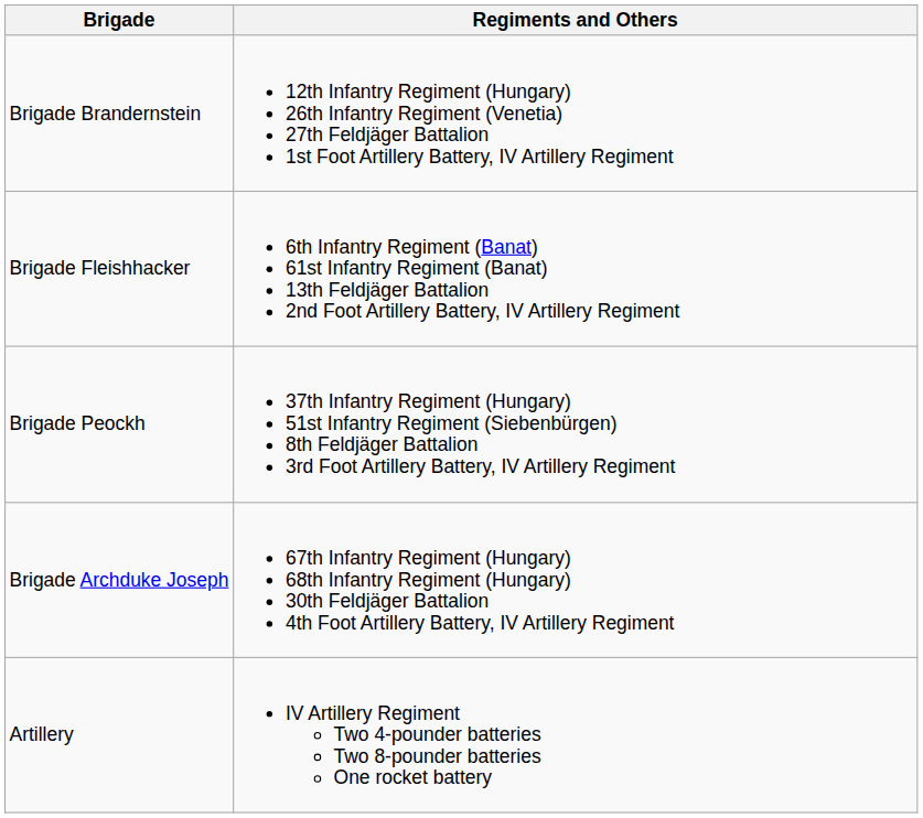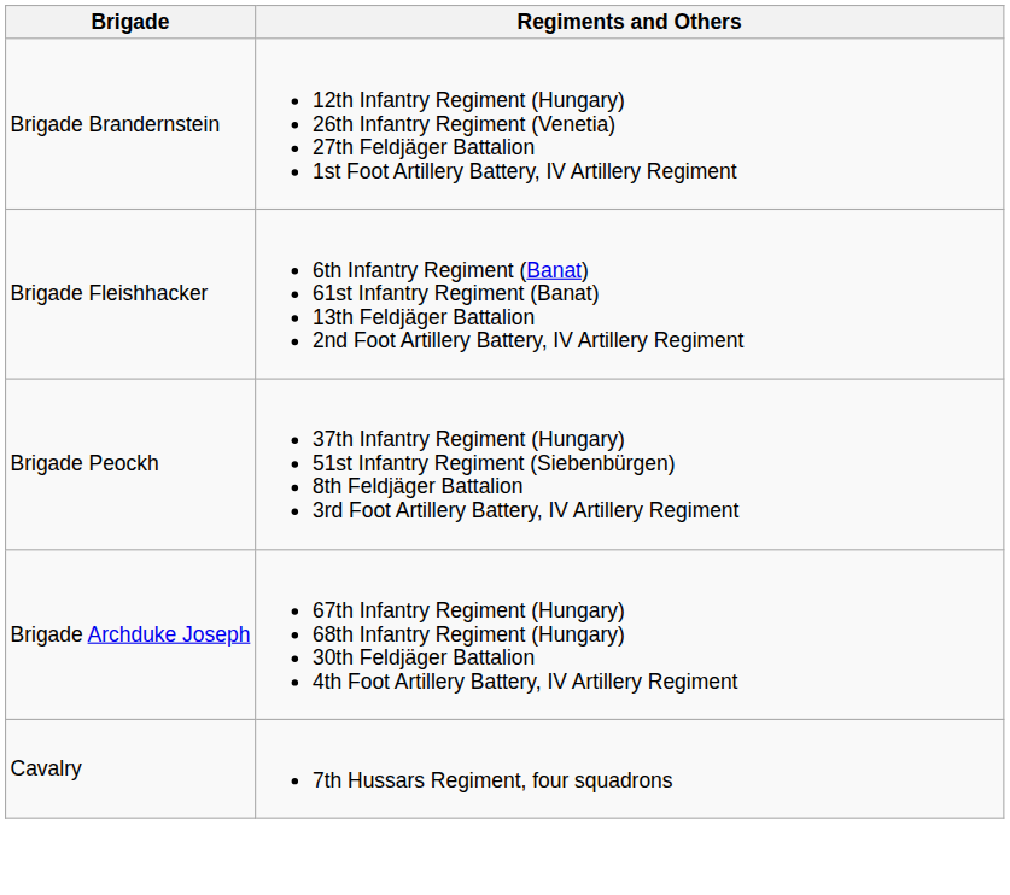 <table class="wikitable">
 <tr>
 <th width=25%>Brigade</th>
 <th>Regiments and Others</th>
 </tr>
 <tr>
 <td>Brigade Brandernstein</td>
 <td><br><ul><li>12th Infantry Regiment (Hungary)</li><li>26th Infantry Regiment (Venetia)</li><li>27th Feldjäger Battalion</li><li>1st Foot Artillery Battery, IV Artillery Regiment</li></ul></td>
 </tr>
 <tr>
 <td>Brigade Fleishhacker</td>
 <td><br><ul><li>6th Infantry Regiment (<a href='#'>Banat</a>)</li><li>61st Infantry Regiment (Banat)</li><li>13th Feldjäger Battalion</li><li>2nd Foot Artillery Battery, IV Artillery Regiment</li></ul></td>
 </tr>
 <tr>
 <td>Brigade Peockh</td>
 <td><br><ul><li>37th Infantry Regiment (Hungary)</li><li>51st Infantry Regiment (Siebenbürgen)</li><li>8th Feldjäger Battalion</li><li>3rd Foot Artillery Battery, IV Artillery Regiment</li></ul></td>
 </tr>
 <tr>
 <td>Brigade <a href='#'>Archduke Joseph</a></td>
 <td><br><ul><li>67th Infantry Regiment (Hungary)</li><li>68th Infantry Regiment (Hungary)</li><li>30th Feldjäger Battalion</li><li>4th Foot Artillery Battery, IV Artillery Regiment</li></ul></td>
 </tr>
 <tr>
-<td>Artillery</td>
-<td><br><ul><li>IV Artillery Regiment<ul><li>Two 4-pounder batteries</li><li>Two 8-pounder batteries</li><li>One rocket battery</li></ul></li></ul></td>
+<td>Cavalry</td>
+<td><br><ul><li>7th Hussars Regiment, four squadrons</li></ul></td>
 </tr>
 </table>
